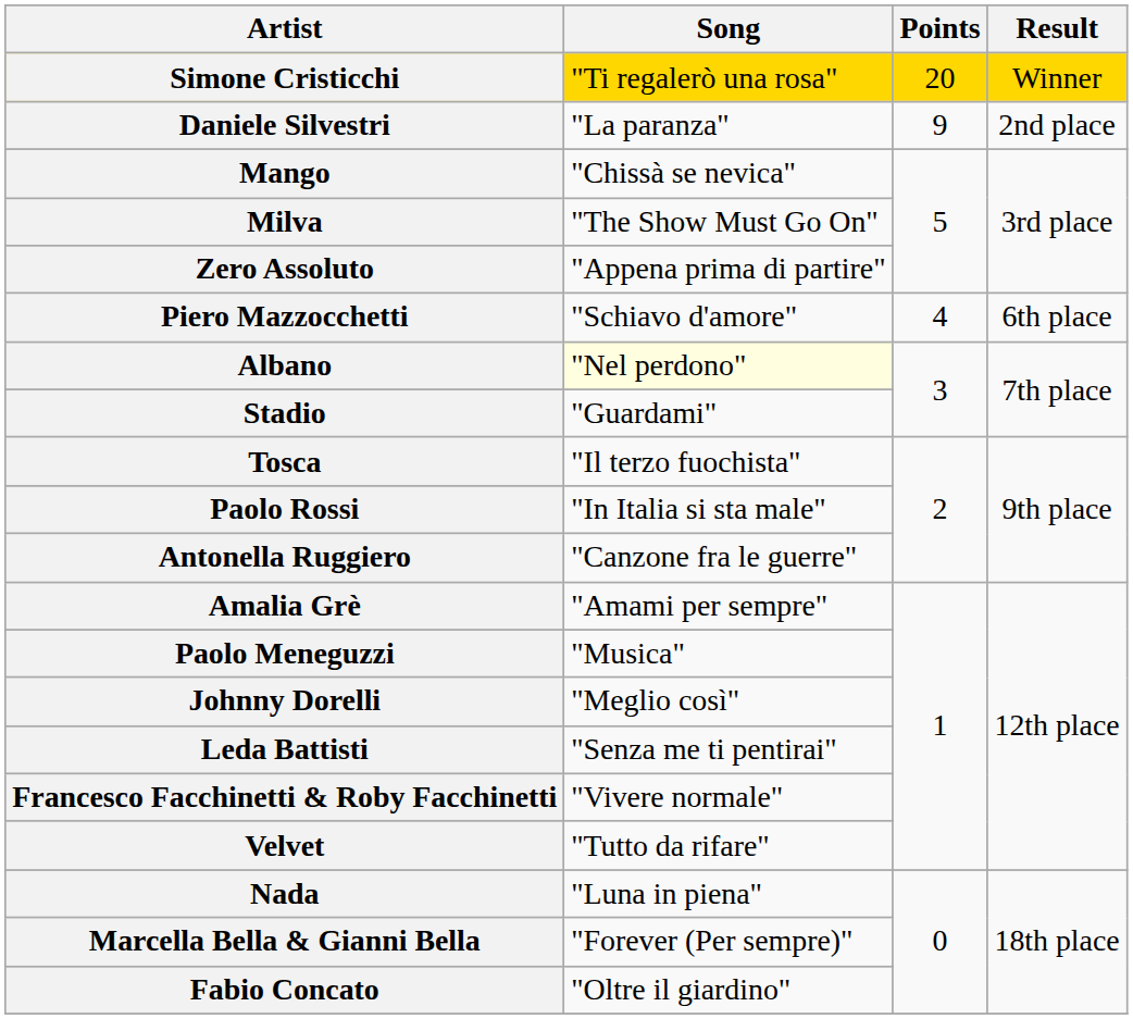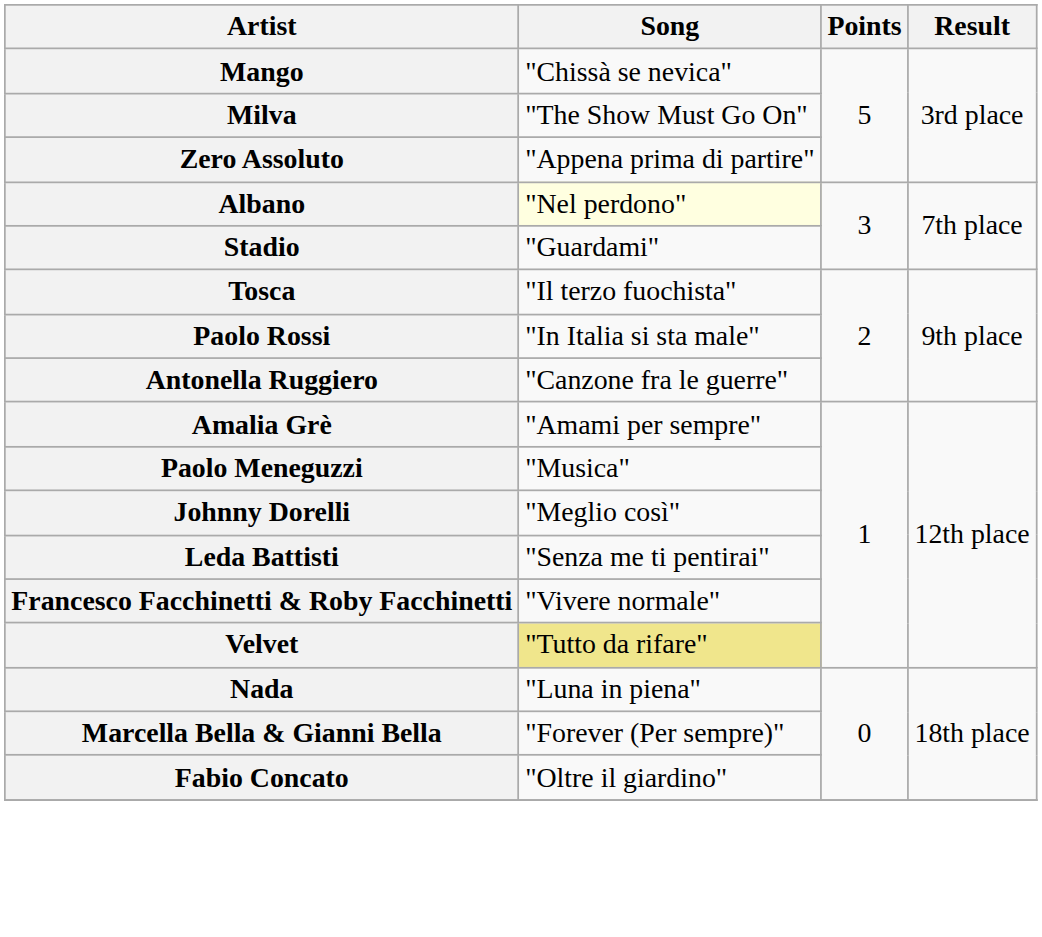 <table class="wikitable plainrowheaders">
 <tr>
 <th scope="col">Artist</th>
 <th scope="col">Song</th>
 <th scope="col">Points</th>
 <th scope="col">Result</th>
-</tr>
-<tr style="background:gold;">
-<th scope="row">Simone Cristicchi</th>
-<td>"Ti regalerò una rosa"</td>
-<td style="text-align:center;">20</td>
-<td style="text-align:center;">Winner</td>
-</tr>
-<tr>
-<th scope="row">Daniele Silvestri</th>
-<td>"La paranza"</td>
-<td style="text-align:center;">9</td>
-<td style="text-align:center;">2nd place</td>
 </tr>
 <tr>
 <th scope="row">Mango</th>
 <td>"Chissà se nevica"</td>
 <td style="text-align:center;" rowspan="3">5</td>
 <td style="text-align:center;" rowspan="3">3rd place</td>
 </tr>
 <tr>
 <th scope="row">Milva</th>
 <td>"The Show Must Go On"</td>
 </tr>
 <tr>
 <th scope="row">Zero Assoluto</th>
 <td>"Appena prima di partire"</td>
-</tr>
-<tr>
-<th scope="row">Piero Mazzocchetti</th>
-<td>"Schiavo d'amore"</td>
-<td style="text-align:center;">4</td>
-<td style="text-align:center;">6th place</td>
 </tr>
 <tr>
 <th scope="row">Albano</th>
 <td style="background: lightyellow;">"Nel perdono"</td>
 <td style="text-align:center;" rowspan="2">3</td>
 <td style="text-align:center;" rowspan="2">7th place</td>
 </tr>
 <tr>
 <th scope="row">Stadio</th>
 <td>"Guardami"</td>
 </tr>
 <tr>
 <th scope="row">Tosca</th>
 <td>"Il terzo fuochista"</td>
 <td style="text-align:center;" rowspan="3">2</td>
 <td style="text-align:center;" rowspan="3">9th place</td>
 </tr>
 <tr>
 <th scope="row">Paolo Rossi</th>
 <td>"In Italia si sta male"</td>
 </tr>
 <tr>
 <th scope="row">Antonella Ruggiero</th>
 <td>"Canzone fra le guerre"</td>
 </tr>
 <tr>
 <th scope="row">Amalia Grè</th>
 <td>"Amami per sempre"</td>
 <td style="text-align:center;" rowspan="6">1</td>
 <td style="text-align:center;" rowspan="6">12th place</td>
 </tr>
 <tr>
 <th scope="row">Paolo Meneguzzi</th>
 <td>"Musica"</td>
 </tr>
 <tr>
 <th scope="row">Johnny Dorelli</th>
 <td>"Meglio così"</td>
 </tr>
 <tr>
 <th scope="row">Leda Battisti</th>
 <td>"Senza me ti pentirai"</td>
 </tr>
 <tr>
 <th scope="row">Francesco Facchinetti & Roby Facchinetti</th>
 <td>"Vivere normale"</td>
 </tr>
 <tr>
 <th scope="row">Velvet</th>
-<td>"Tutto da rifare"</td>
+<td style="background: khaki;">"Tutto da rifare"</td>
 </tr>
 <tr>
 <th scope="row">Nada</th>
 <td>"Luna in piena"</td>
 <td style="text-align:center;" rowspan="3">0</td>
 <td style="text-align:center;" rowspan="3">18th place</td>
 </tr>
 <tr>
 <th scope="row">Marcella Bella & Gianni Bella</th>
 <td>"Forever (Per sempre)"</td>
 </tr>
 <tr>
 <th scope="row">Fabio Concato</th>
 <td>"Oltre il giardino"</td>
 </tr>
 <tr>
 </tr>
 </table>
